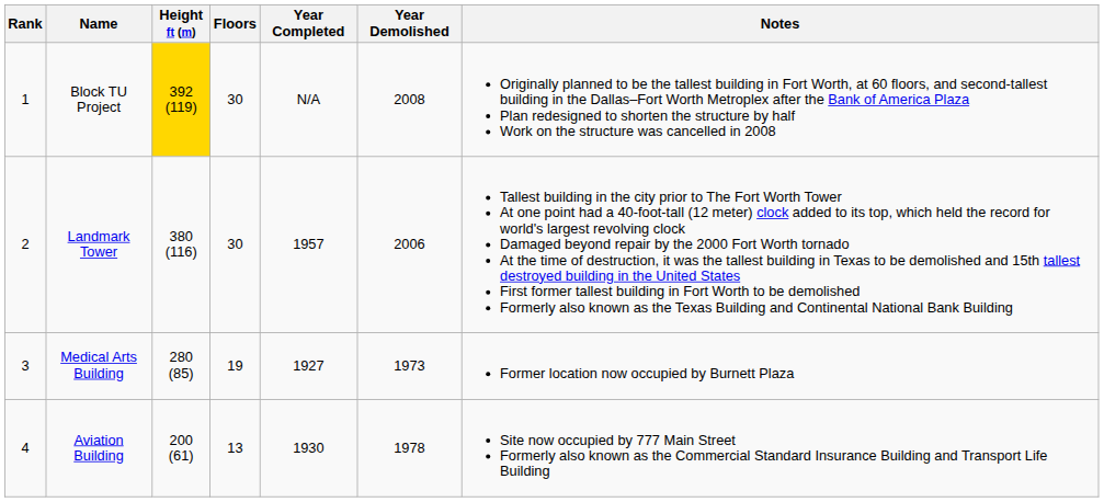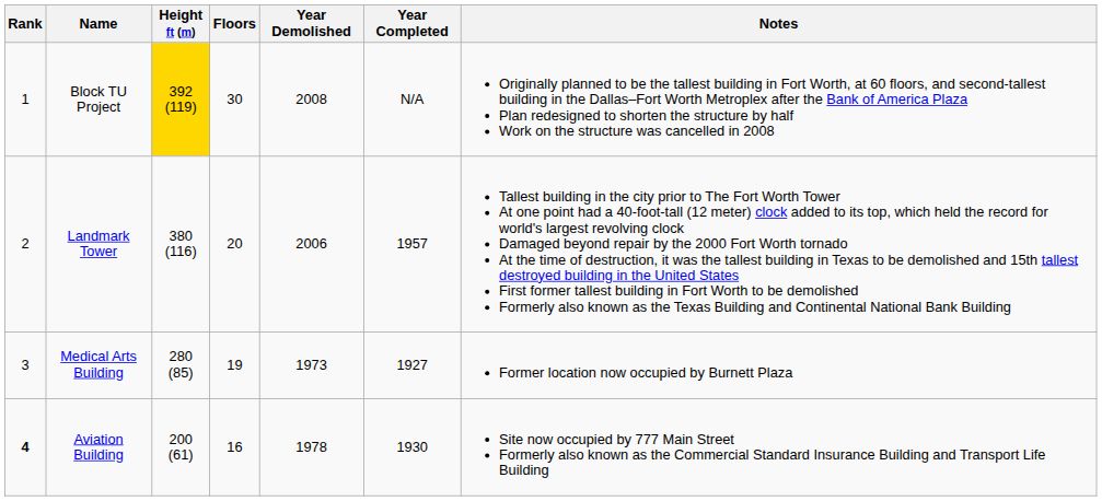 <table class="wikitable sortable">
 <tr>
 <th>Rank</th>
 <th>Name</th>
 <th>Height<br><small><a href='#'>ft</a> (<a href='#'>m</a>)</small></th>
 <th>Floors</th>
+<th>Year Demolished</th>
 <th>Year Completed</th>
-<th>Year Demolished</th>
 <th class="unsortable">Notes</th>
 </tr>
 <tr>
 <td align="center">1</td>
 <td align="center">Block TU Project</td>
 <td align="center" style="background: gold;">392 (119)</td>
 <td align="center">30</td>
+<td align="center">2008</td>
 <td align="center">N/A</td>
-<td align="center">2008</td>
 <td><br><ul><li>Originally planned to be the tallest building in Fort Worth, at 60 floors, and second-tallest building in the Dallas–Fort Worth Metroplex after the <a href='#'>Bank of America Plaza</a></li><li>Plan redesigned to shorten the structure by half</li><li>Work on the structure was cancelled in 2008</li></ul></td>
 </tr>
 <tr>
 <td align="center">2</td>
 <td align="center"><a href='#'>Landmark Tower</a></td>
 <td align="center">380 (116)</td>
-<td align="center">30</td>
+<td align="center">20</td>
+<td align="center">2006</td>
 <td align="center">1957</td>
-<td align="center">2006</td>
 <td><br><ul><li>Tallest building in the city prior to The Fort Worth Tower</li><li>At one point had a 40-foot-tall (12 meter) <a href='#'>clock</a> added to its top, which held the record for world's largest revolving clock</li><li>Damaged beyond repair by the 2000 Fort Worth tornado</li><li>At the time of destruction, it was the tallest building in Texas to be demolished and 15th <a href='#'>tallest destroyed building in the United States</a></li><li>First former tallest building in Fort Worth to be demolished</li><li>Formerly also known as the Texas Building and Continental National Bank Building</li></ul></td>
 </tr>
 <tr>
 <td align="center">3</td>
 <td align="center"><a href='#'>Medical Arts Building</a></td>
 <td align="center">280 (85)</td>
 <td align="center">19</td>
+<td align="center">1973</td>
 <td align="center">1927</td>
-<td align="center">1973</td>
 <td><br><ul><li>Former location now occupied by Burnett Plaza</li></ul></td>
 </tr>
 <tr>
-<td align="center">4</td>
+<td align="center"><strong>4</strong></td>
 <td align="center"><a href='#'>Aviation Building</a></td>
 <td align="center">200 (61)</td>
-<td align="center">13</td>
+<td align="center">16</td>
+<td align="center">1978</td>
 <td align="center">1930</td>
-<td align="center">1978</td>
 <td><br><ul><li>Site now occupied by 777 Main Street</li><li>Formerly also known as the Commercial Standard Insurance Building and Transport Life Building</li></ul></td>
 </tr>
 </table>
